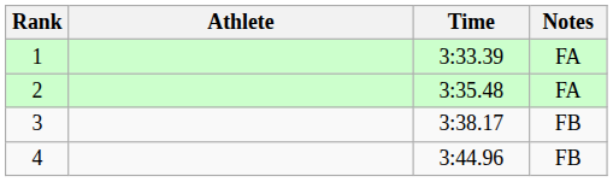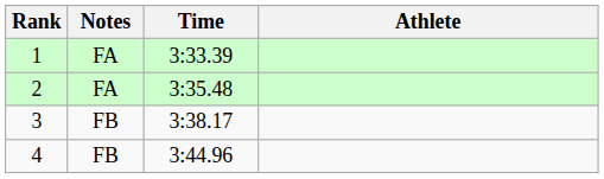 <table class=wikitable style="text-align:center">
 <tr>
 <th width=40>Rank</th>
+<th width=50>Notes</th>
+<th width=80>Time</th>
 <th width=250>Athlete</th>
-<th width=80>Time</th>
-<th width=50>Notes</th>
 </tr>
 <tr bgcolor="ccffcc">
 <td>1</td>
+<td>FA</td>
+<td>3:33.39</td>
 <td align=left></td>
-<td>3:33.39</td>
-<td>FA</td>
 </tr>
 <tr bgcolor="ccffcc">
 <td>2</td>
+<td>FA</td>
+<td>3:35.48</td>
 <td align=left></td>
-<td>3:35.48</td>
-<td>FA</td>
 </tr>
 <tr>
 <td>3</td>
+<td>FB</td>
+<td>3:38.17</td>
 <td align=left></td>
-<td>3:38.17</td>
-<td>FB</td>
 </tr>
 <tr>
 <td>4</td>
+<td>FB</td>
+<td>3:44.96</td>
 <td align=left></td>
-<td>3:44.96</td>
-<td>FB</td>
 </tr>
 </table>
